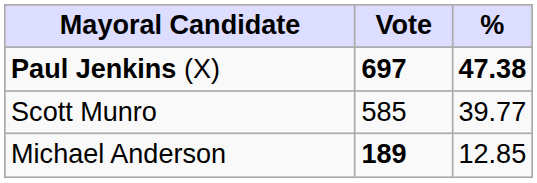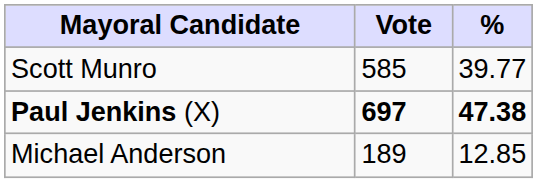 <table class="wikitable">
 <tr>
 <th style="background:#ddf; width:200px;">Mayoral Candidate</th>
 <th style="background:#ddf; width:50px;">Vote</th>
 <th style="background:#ddf; width:30px;">%</th>
 </tr>
 <tr>
+<td>Scott Munro</td>
+<td>585</td>
+<td>39.77</td>
+</tr>
+<tr>
 <td><strong>Paul Jenkins</strong> (X)</td>
 <td><strong>697</strong></td>
 <td><strong>47.38</strong></td>
 </tr>
 <tr>
-<td>Scott Munro</td>
-<td>585</td>
-<td>39.77</td>
-</tr>
-<tr>
 <td>Michael Anderson</td>
-<td><strong>189</strong></td>
+<td>189</td>
 <td>12.85</td>
 </tr>
 </table>
